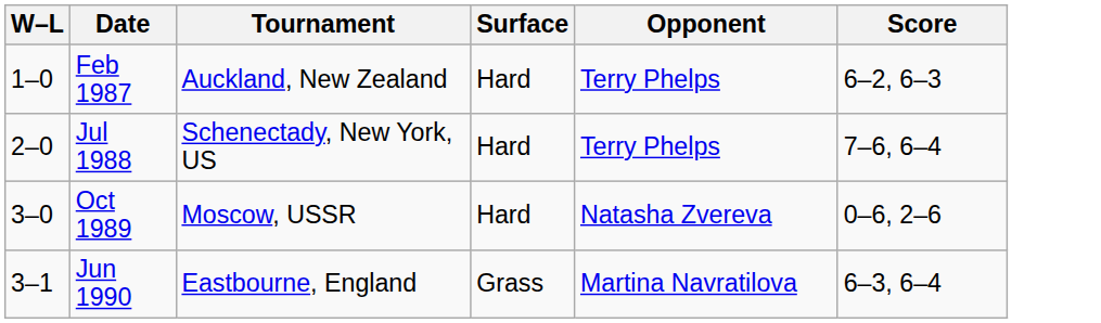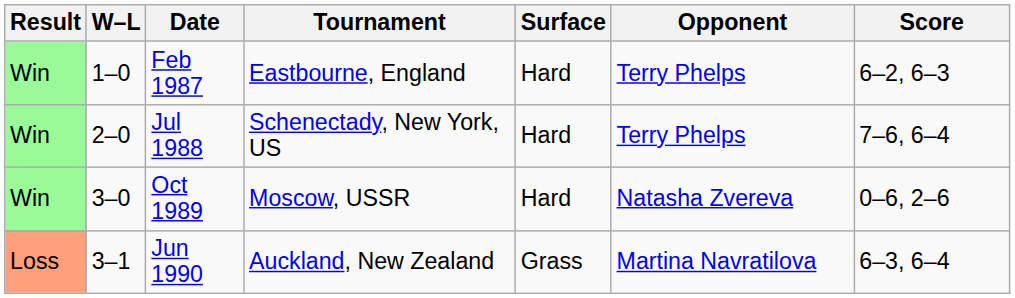 <table class="sortable wikitable">
 <tr>
+<th style="width:40px">Result</th>
 <th class="unsortable">W–L</th>
 <th style="width:60px">Date</th>
 <th style="width:180px">Tournament</th>
 <th style="width:50px">Surface</th>
 <th style="width:160px">Opponent</th>
 <th style="width:100px" class="unsortable">Score</th>
 </tr>
 <tr>
+<td style="background:#98fb98;">Win</td>
 <td>1–0</td>
 <td><a href='#'>Feb 1987</a></td>
-<td><a href='#'>Auckland</a>, New Zealand</td>
+<td><a href='#'>Eastbourne</a>, England</td>
 <td>Hard</td>
 <td> <a href='#'>Terry Phelps</a></td>
 <td>6–2, 6–3</td>
 </tr>
 <tr>
+<td style="background:#98fb98;">Win</td>
 <td>2–0</td>
 <td><a href='#'>Jul 1988</a></td>
 <td><a href='#'>Schenectady</a>, New York, US</td>
 <td>Hard</td>
 <td> <a href='#'>Terry Phelps</a></td>
 <td>7–6, 6–4</td>
 </tr>
 <tr>
+<td style="background:#98fb98;">Win</td>
 <td>3–0</td>
 <td><a href='#'>Oct 1989</a></td>
 <td><a href='#'>Moscow</a>, USSR</td>
 <td>Hard</td>
 <td> <a href='#'>Natasha Zvereva</a></td>
 <td>0–6, 2–6</td>
 </tr>
 <tr "ccccff">
+<td style="background:#ffa07a;">Loss</td>
 <td>3–1</td>
 <td><a href='#'>Jun 1990</a></td>
-<td><a href='#'>Eastbourne</a>, England</td>
+<td><a href='#'>Auckland</a>, New Zealand</td>
 <td>Grass</td>
 <td> <a href='#'>Martina Navratilova</a></td>
 <td>6–3, 6–4</td>
 </tr>
 </table>
